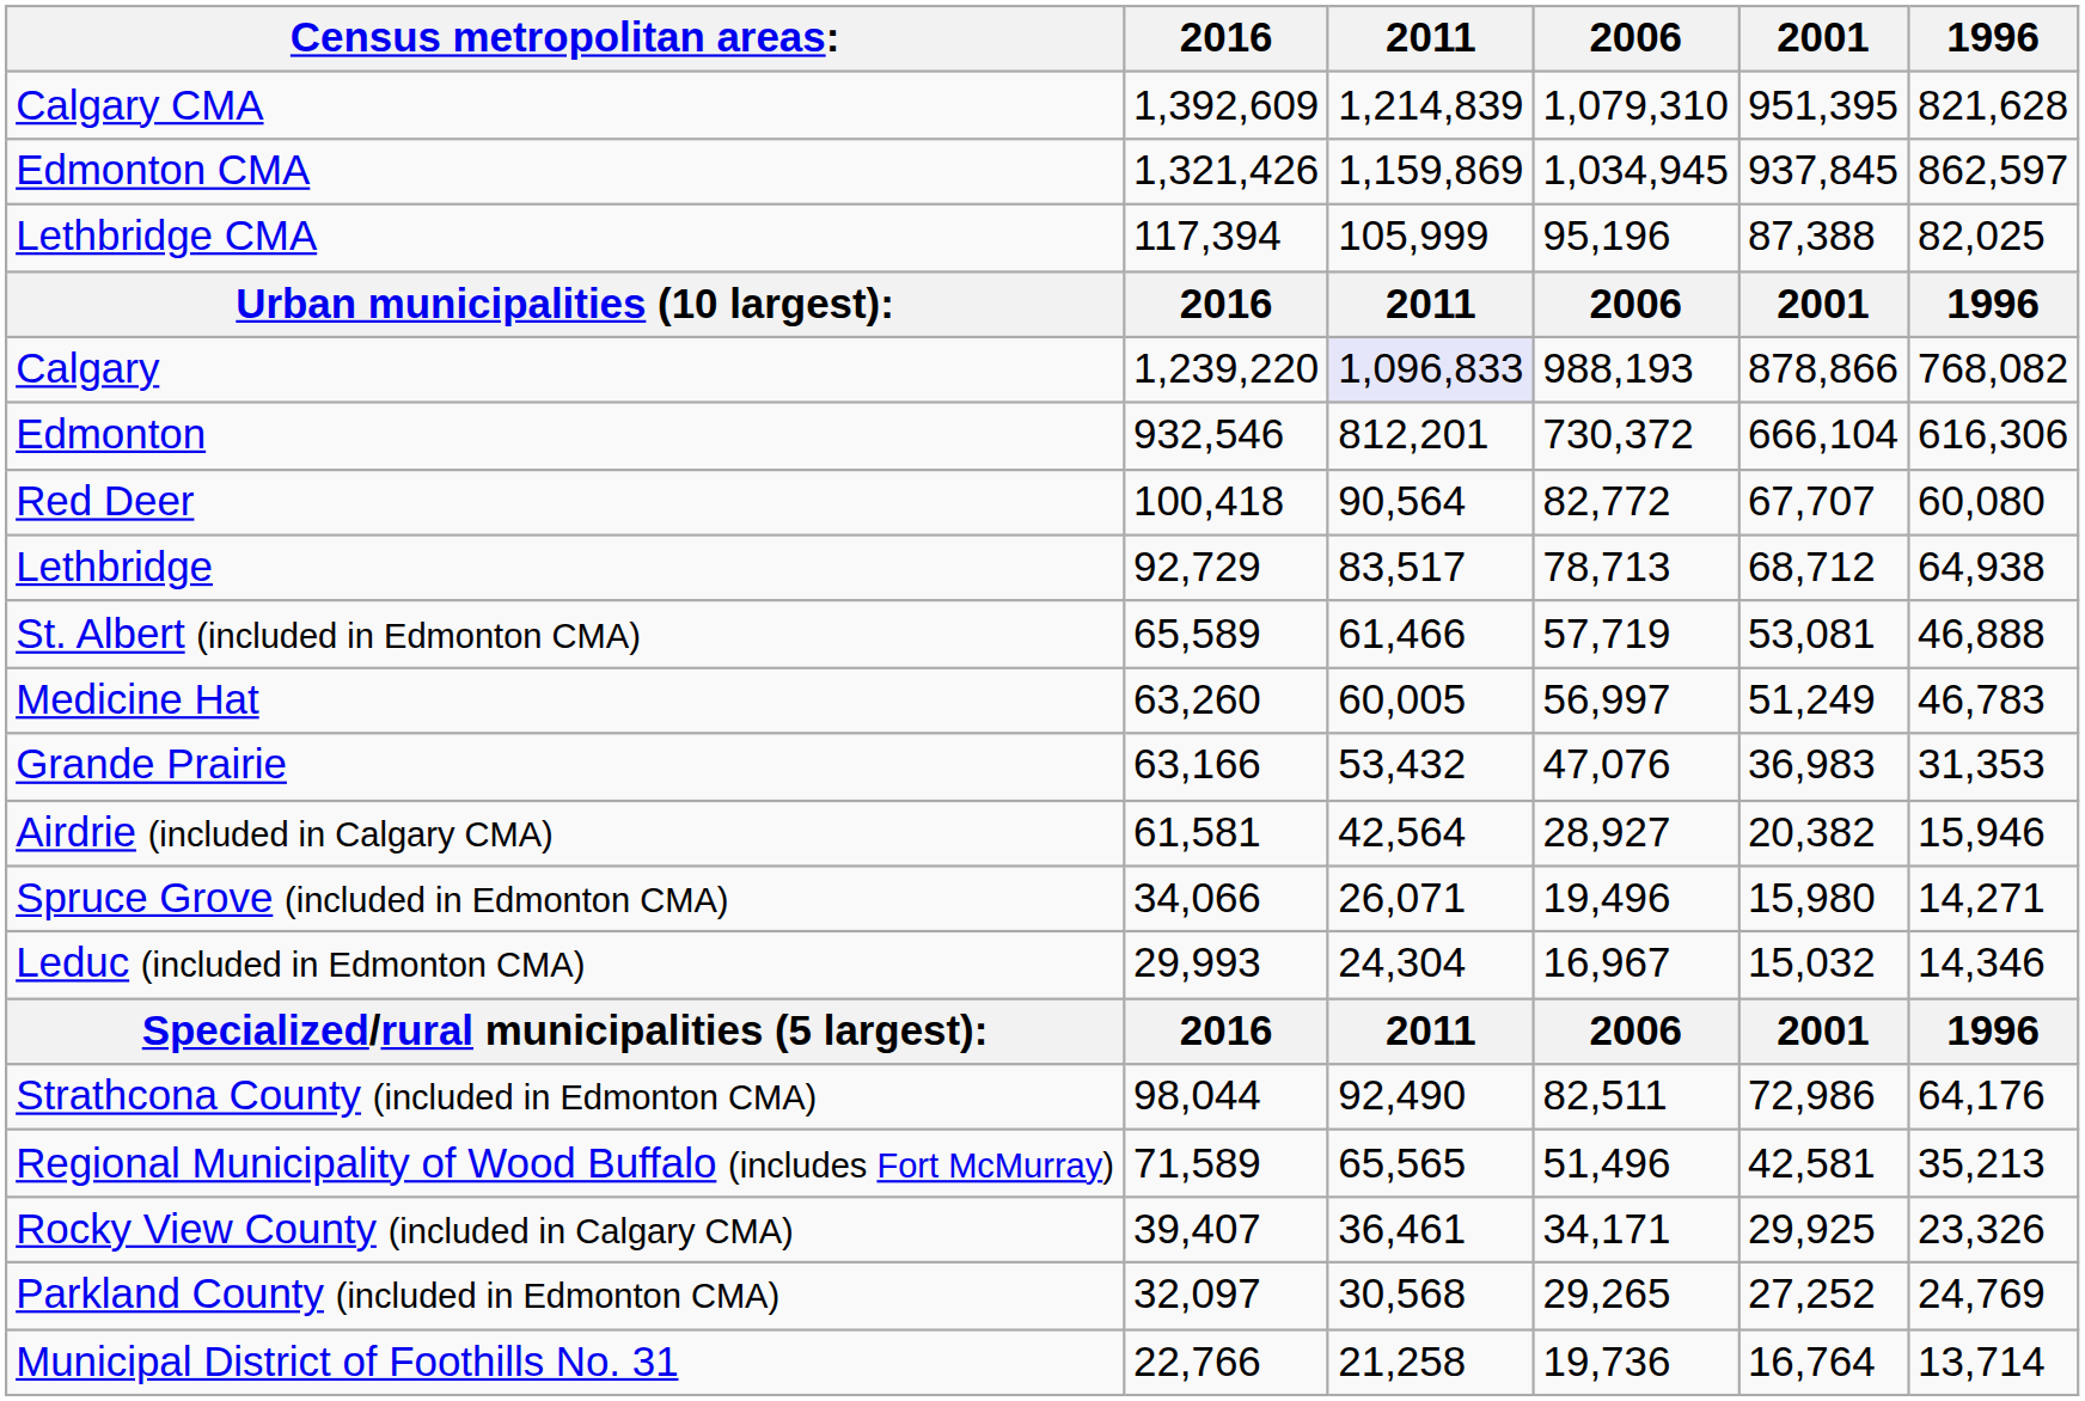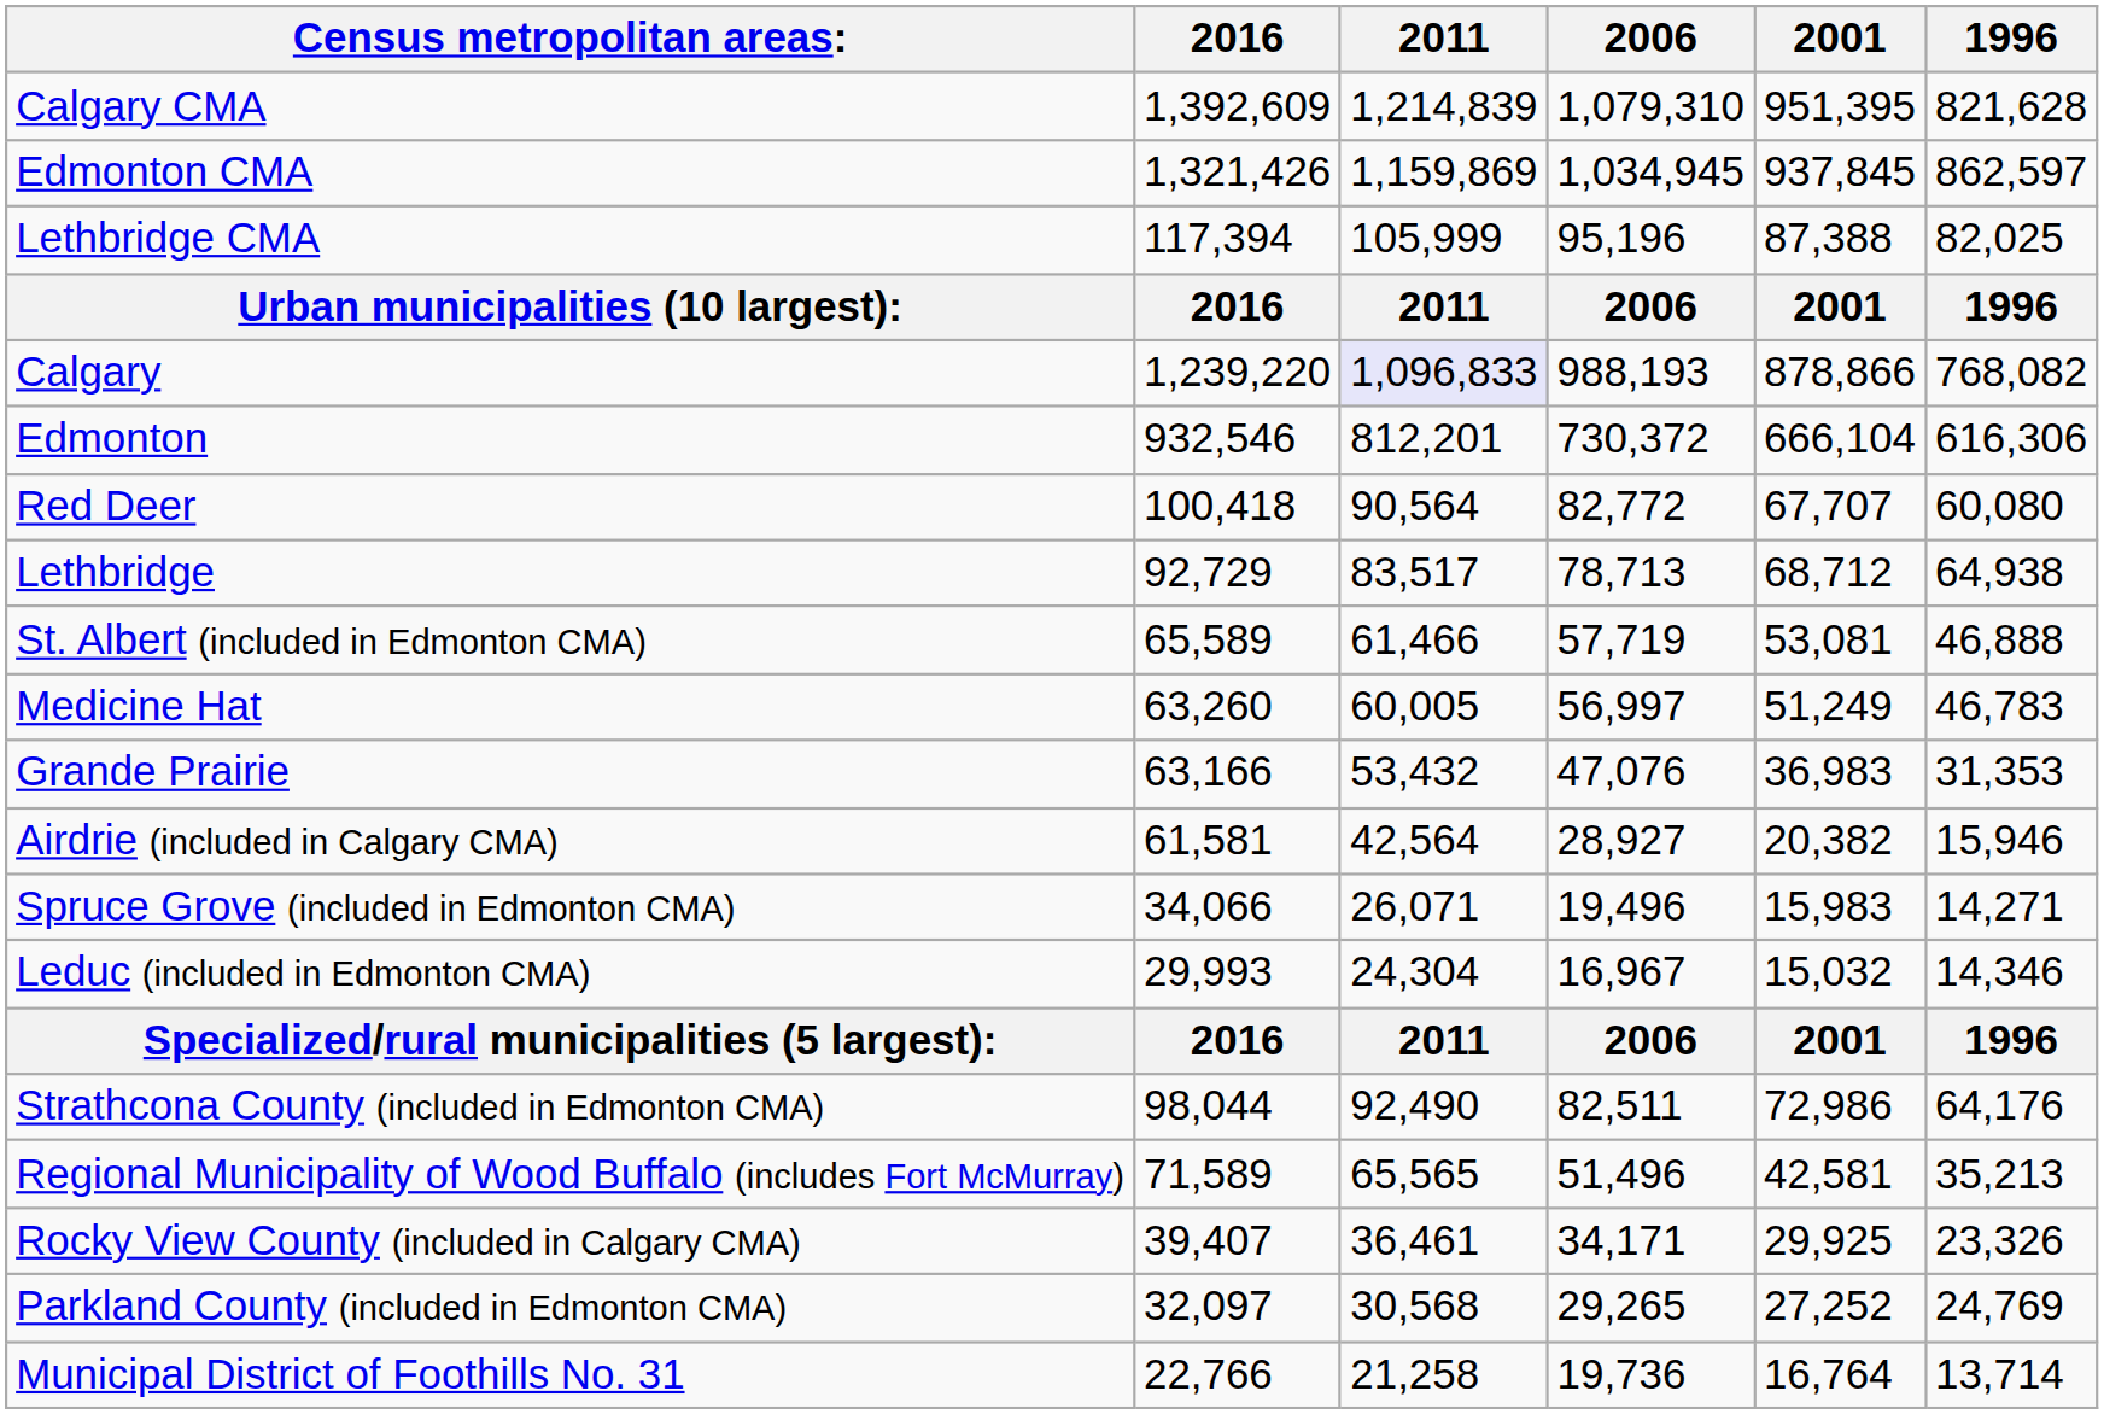 <table class="wikitable">
 <tr>
 <th><a href='#'>Census metropolitan areas</a>:</th>
 <th>2016</th>
 <th>2011</th>
 <th>2006</th>
 <th>2001</th>
 <th>1996</th>
 </tr>
 <tr>
 <td><a href='#'>Calgary CMA</a></td>
 <td>1,392,609</td>
 <td>1,214,839</td>
 <td>1,079,310</td>
 <td>951,395</td>
 <td>821,628</td>
 </tr>
 <tr>
 <td><a href='#'>Edmonton CMA</a></td>
 <td>1,321,426</td>
 <td>1,159,869</td>
 <td>1,034,945</td>
 <td>937,845</td>
 <td>862,597</td>
 </tr>
 <tr>
 <td><a href='#'>Lethbridge CMA</a></td>
 <td>117,394</td>
 <td>105,999</td>
 <td>95,196</td>
 <td>87,388</td>
 <td>82,025</td>
 </tr>
 <tr>
 <th><a href='#'>Urban municipalities</a> (10 largest):</th>
 <th>2016</th>
 <th>2011</th>
 <th>2006</th>
 <th>2001</th>
 <th>1996</th>
 </tr>
 <tr>
 <td><a href='#'>Calgary</a></td>
 <td>1,239,220</td>
 <td style="background: lavender;">1,096,833</td>
 <td>988,193</td>
 <td>878,866</td>
 <td>768,082</td>
 </tr>
 <tr>
 <td><a href='#'>Edmonton</a></td>
 <td>932,546</td>
 <td>812,201</td>
 <td>730,372</td>
 <td>666,104</td>
 <td>616,306</td>
 </tr>
 <tr>
 <td><a href='#'>Red Deer</a></td>
 <td>100,418</td>
 <td>90,564</td>
 <td>82,772</td>
 <td>67,707</td>
 <td>60,080</td>
 </tr>
 <tr>
 <td><a href='#'>Lethbridge</a></td>
 <td>92,729</td>
 <td>83,517</td>
 <td>78,713</td>
 <td>68,712</td>
 <td>64,938</td>
 </tr>
 <tr>
 <td><a href='#'>St. Albert</a> <small>(included in Edmonton CMA)</small></td>
 <td>65,589</td>
 <td>61,466</td>
 <td>57,719</td>
 <td>53,081</td>
 <td>46,888</td>
 </tr>
 <tr>
 <td><a href='#'>Medicine Hat</a></td>
 <td>63,260</td>
 <td>60,005</td>
 <td>56,997</td>
 <td>51,249</td>
 <td>46,783</td>
 </tr>
 <tr>
 <td><a href='#'>Grande Prairie</a></td>
 <td>63,166</td>
 <td>53,432</td>
 <td>47,076</td>
 <td>36,983</td>
 <td>31,353</td>
 </tr>
 <tr>
 <td><a href='#'>Airdrie</a> <small>(included in Calgary CMA)</small></td>
 <td>61,581</td>
 <td>42,564</td>
 <td>28,927</td>
 <td>20,382</td>
 <td>15,946</td>
 </tr>
 <tr>
 <td><a href='#'>Spruce Grove</a> <small>(included in Edmonton CMA)</small></td>
 <td>34,066</td>
 <td>26,071</td>
 <td>19,496</td>
-<td>15,980</td>
+<td>15,983</td>
 <td>14,271</td>
 </tr>
 <tr>
 <td><a href='#'>Leduc</a> <small>(included in Edmonton CMA)</small></td>
 <td>29,993</td>
 <td>24,304</td>
 <td>16,967</td>
 <td>15,032</td>
 <td>14,346</td>
 </tr>
 <tr>
 <th><a href='#'>Specialized</a>/<a href='#'>rural</a> municipalities (5 largest):</th>
 <th>2016</th>
 <th>2011</th>
 <th>2006</th>
 <th>2001</th>
 <th>1996</th>
 </tr>
 <tr>
 <td><a href='#'>Strathcona County</a> <small>(included in Edmonton CMA)</small></td>
 <td>98,044</td>
 <td>92,490</td>
 <td>82,511</td>
 <td>72,986</td>
 <td>64,176</td>
 </tr>
 <tr>
 <td><a href='#'>Regional Municipality of Wood Buffalo</a> <small>(includes <a href='#'>Fort McMurray</a>)</small></td>
 <td>71,589</td>
 <td>65,565</td>
 <td>51,496</td>
 <td>42,581</td>
 <td>35,213</td>
 </tr>
 <tr>
 <td><a href='#'>Rocky View County</a> <small>(included in Calgary CMA)</small></td>
 <td>39,407</td>
 <td>36,461</td>
 <td>34,171</td>
 <td>29,925</td>
 <td>23,326</td>
 </tr>
 <tr>
 <td><a href='#'>Parkland County</a> <small>(included in Edmonton CMA)</small></td>
 <td>32,097</td>
 <td>30,568</td>
 <td>29,265</td>
 <td>27,252</td>
 <td>24,769</td>
 </tr>
 <tr>
 <td><a href='#'>Municipal District of Foothills No. 31</a></td>
 <td>22,766</td>
 <td>21,258</td>
 <td>19,736</td>
 <td>16,764</td>
 <td>13,714</td>
 </tr>
 </table>
